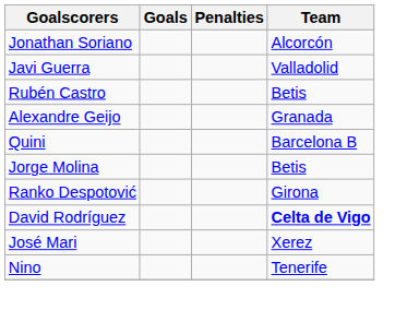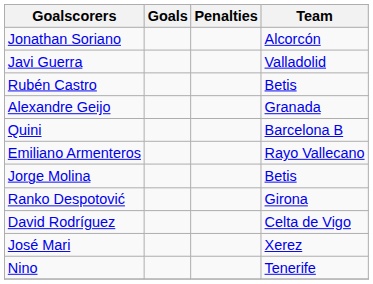 <table class="wikitable sortable" border=" 1px #aaa solid" style="margin: 1em 1em 1em 0; background: #f9f9f9; border-collapse: collapse; font-size: 95%">
 <tr bgcolor="#CCCCCC" align="center">
 <th>Goalscorers</th>
 <th>Goals</th>
 <th>Penalties</th>
 <th>Team</th>
 </tr>
 <tr>
 <td> <a href='#'>Jonathan Soriano</a></td>
 <td></td>
 <td></td>
 <td><a href='#'>Alcorcón</a></td>
 </tr>
 <tr>
 <td> <a href='#'>Javi Guerra</a></td>
 <td></td>
 <td></td>
 <td><a href='#'>Valladolid</a></td>
 </tr>
 <tr>
 <td> <a href='#'>Rubén Castro</a></td>
 <td></td>
 <td></td>
 <td><a href='#'>Betis</a></td>
 </tr>
 <tr>
 <td> <a href='#'>Alexandre Geijo</a></td>
 <td></td>
 <td></td>
 <td><a href='#'>Granada</a></td>
 </tr>
 <tr>
 <td> <a href='#'>Quini</a></td>
 <td></td>
 <td></td>
 <td><a href='#'>Barcelona B</a></td>
 </tr>
 <tr>
+<td> <a href='#'>Emiliano Armenteros</a></td>
+<td></td>
+<td></td>
+<td><a href='#'>Rayo Vallecano</a></td>
+</tr>
+<tr>
 <td> <a href='#'>Jorge Molina</a></td>
 <td></td>
 <td></td>
 <td><a href='#'>Betis</a></td>
 </tr>
 <tr>
 <td> <a href='#'>Ranko Despotović</a></td>
 <td></td>
 <td></td>
 <td><a href='#'>Girona</a></td>
 </tr>
 <tr>
 <td> <a href='#'>David Rodríguez</a></td>
 <td></td>
 <td></td>
-<td><strong><a href='#'>Celta de Vigo</a></strong></td>
+<td><a href='#'>Celta de Vigo</a></td>
 </tr>
 <tr>
 <td> <a href='#'>José Mari</a></td>
 <td></td>
 <td></td>
 <td><a href='#'>Xerez</a></td>
 </tr>
 <tr>
 <td> <a href='#'>Nino</a></td>
 <td></td>
 <td></td>
 <td><a href='#'>Tenerife</a></td>
 </tr>
 <tr>
 </tr>
 </table>
